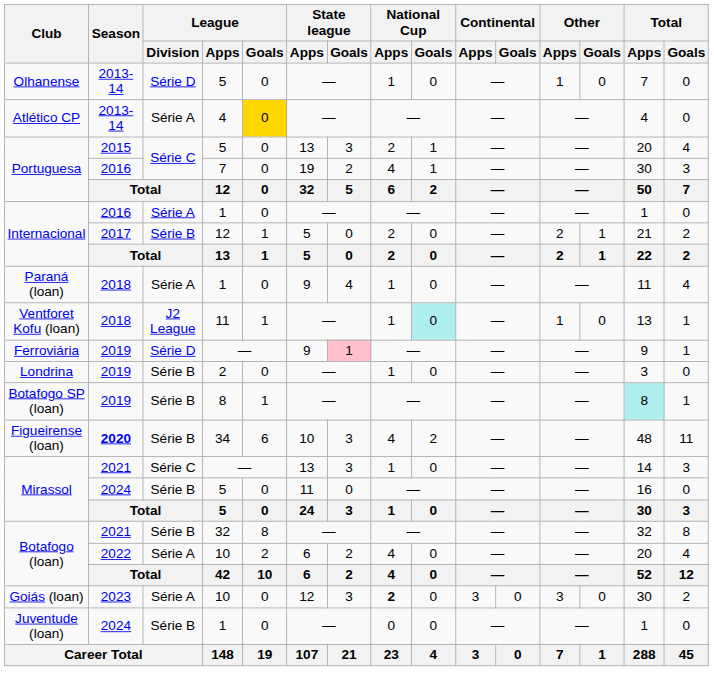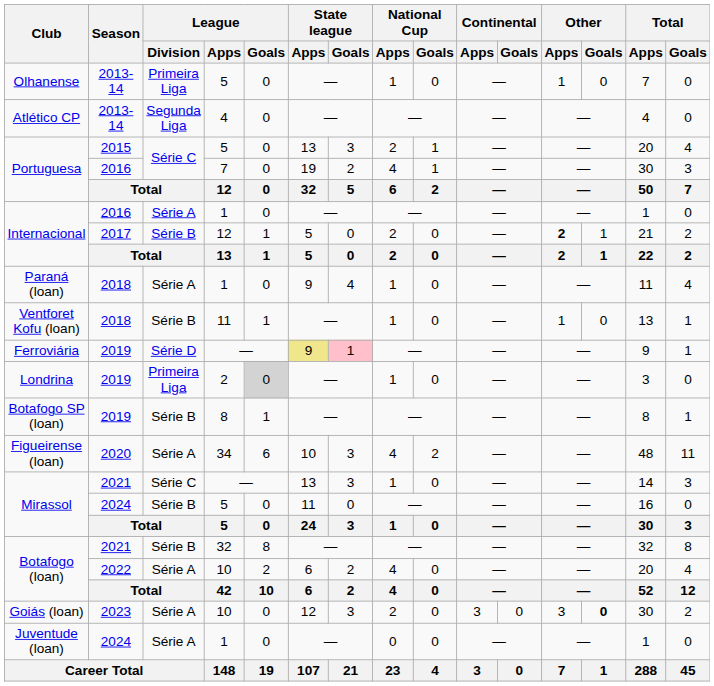 <table class="wikitable" style="text-align: center">
 <tr>
 <th rowspan="2">Club</th>
 <th rowspan="2">Season</th>
 <th colspan="3">League</th>
 <th colspan="2">State league</th>
 <th colspan="2">National Cup</th>
 <th colspan="2">Continental</th>
 <th colspan="2">Other</th>
 <th colspan="2">Total</th>
 </tr>
 <tr>
 <th>Division</th>
 <th>Apps</th>
 <th>Goals</th>
 <th>Apps</th>
 <th>Goals</th>
 <th>Apps</th>
 <th>Goals</th>
 <th>Apps</th>
 <th>Goals</th>
 <th>Apps</th>
 <th>Goals</th>
 <th>Apps</th>
 <th>Goals</th>
 </tr>
 <tr>
 <td><a href='#'>Olhanense</a></td>
 <td><a href='#'>2013-14</a></td>
-<td><a href='#'>Série D</a></td>
+<td><a href='#'>Primeira Liga</a></td>
 <td>5</td>
 <td>0</td>
 <td colspan="2">—</td>
 <td>1</td>
 <td>0</td>
 <td colspan="2">—</td>
 <td>1</td>
 <td>0</td>
 <td>7</td>
 <td>0</td>
 </tr>
 <tr>
 <td><a href='#'>Atlético CP</a></td>
 <td><a href='#'>2013-14</a></td>
-<td>Série A</td>
+<td><a href='#'>Segunda Liga</a></td>
 <td>4</td>
-<td style="background: gold;">0</td>
+<td>0</td>
 <td colspan="2">—</td>
 <td colspan="2">—</td>
 <td colspan="2">—</td>
 <td colspan="2">—</td>
 <td>4</td>
 <td>0</td>
 </tr>
 <tr>
 <td rowspan="3"><a href='#'>Portuguesa</a></td>
 <td><a href='#'>2015</a></td>
 <td rowspan="2"><a href='#'>Série C</a></td>
 <td>5</td>
 <td>0</td>
 <td>13</td>
 <td>3</td>
 <td>2</td>
 <td>1</td>
 <td colspan="2">—</td>
 <td colspan="2">—</td>
 <td>20</td>
 <td>4</td>
 </tr>
 <tr>
 <td><a href='#'>2016</a></td>
 <td>7</td>
 <td>0</td>
 <td>19</td>
 <td>2</td>
 <td>4</td>
 <td>1</td>
 <td colspan="2">—</td>
 <td colspan="2">—</td>
 <td>30</td>
 <td>3</td>
 </tr>
 <tr>
 <th colspan="2">Total</th>
 <th>12</th>
 <th>0</th>
 <th>32</th>
 <th>5</th>
 <th>6</th>
 <th>2</th>
 <th colspan="2">—</th>
 <th colspan="2">—</th>
 <th>50</th>
 <th>7</th>
 </tr>
 <tr>
 <td rowspan="3"><a href='#'>Internacional</a></td>
 <td><a href='#'>2016</a></td>
 <td><a href='#'>Série A</a></td>
 <td>1</td>
 <td>0</td>
 <td colspan="2">—</td>
 <td colspan="2">—</td>
 <td colspan="2">—</td>
 <td colspan="2">—</td>
 <td>1</td>
 <td>0</td>
 </tr>
 <tr>
 <td><a href='#'>2017</a></td>
 <td><a href='#'>Série B</a></td>
 <td>12</td>
 <td>1</td>
 <td>5</td>
 <td>0</td>
 <td>2</td>
 <td>0</td>
 <td colspan="2">—</td>
-<td>2</td>
+<td><strong>2</strong></td>
 <td>1</td>
 <td>21</td>
 <td>2</td>
 </tr>
 <tr>
 <th colspan="2">Total</th>
 <th>13</th>
 <th>1</th>
 <th>5</th>
 <th>0</th>
 <th>2</th>
 <th>0</th>
 <th colspan="2">—</th>
 <th>2</th>
 <th>1</th>
 <th>22</th>
 <th>2</th>
 </tr>
 <tr>
 <td><a href='#'>Paraná</a> (loan)</td>
 <td><a href='#'>2018</a></td>
 <td>Série A</td>
 <td>1</td>
 <td>0</td>
 <td>9</td>
 <td>4</td>
 <td>1</td>
 <td>0</td>
 <td colspan="2">—</td>
 <td colspan="2">—</td>
 <td>11</td>
 <td>4</td>
 </tr>
 <tr>
 <td><a href='#'>Ventforet Kofu</a> (loan)</td>
 <td><a href='#'>2018</a></td>
-<td><a href='#'>J2 League</a></td>
+<td>Série B</td>
 <td>11</td>
 <td>1</td>
 <td colspan="2">—</td>
 <td>1</td>
-<td style="background: paleturquoise;">0</td>
+<td>0</td>
 <td colspan="2">—</td>
 <td>1</td>
 <td>0</td>
 <td>13</td>
 <td>1</td>
 </tr>
 <tr>
 <td><a href='#'>Ferroviária</a></td>
 <td><a href='#'>2019</a></td>
 <td><a href='#'>Série D</a></td>
 <td colspan="2">—</td>
-<td>9</td>
+<td style="background: khaki;">9</td>
 <td style="background: pink;">1</td>
 <td colspan="2">—</td>
 <td colspan="2">—</td>
 <td colspan="2">—</td>
 <td>9</td>
 <td>1</td>
 </tr>
 <tr>
 <td><a href='#'>Londrina</a></td>
 <td><a href='#'>2019</a></td>
-<td>Série B</td>
+<td><a href='#'>Primeira Liga</a></td>
 <td>2</td>
-<td>0</td>
+<td style="background: lightgrey;">0</td>
 <td colspan="2">—</td>
 <td>1</td>
 <td>0</td>
 <td colspan="2">—</td>
 <td colspan="2">—</td>
 <td>3</td>
 <td>0</td>
 </tr>
 <tr>
 <td><a href='#'>Botafogo SP</a> (loan)</td>
 <td><a href='#'>2019</a></td>
 <td>Série B</td>
 <td>8</td>
 <td>1</td>
 <td colspan="2">—</td>
 <td colspan="2">—</td>
 <td colspan="2">—</td>
 <td colspan="2">—</td>
-<td style="background: paleturquoise;">8</td>
+<td>8</td>
 <td>1</td>
 </tr>
 <tr>
 <td><a href='#'>Figueirense</a> (loan)</td>
-<td><strong><a href='#'>2020</a></strong></td>
-<td>Série B</td>
+<td><a href='#'>2020</a></td>
+<td>Série A</td>
 <td>34</td>
 <td>6</td>
 <td>10</td>
 <td>3</td>
 <td>4</td>
 <td>2</td>
 <td colspan="2">—</td>
 <td colspan="2">—</td>
 <td>48</td>
 <td>11</td>
 </tr>
 <tr>
 <td rowspan="3"><a href='#'>Mirassol</a></td>
 <td><a href='#'>2021</a></td>
 <td>Série C</td>
 <td colspan="2">—</td>
 <td>13</td>
 <td>3</td>
 <td>1</td>
 <td>0</td>
 <td colspan="2">—</td>
 <td colspan="2">—</td>
 <td>14</td>
 <td>3</td>
 </tr>
 <tr>
 <td><a href='#'>2024</a></td>
 <td>Série B</td>
 <td>5</td>
 <td>0</td>
 <td>11</td>
 <td>0</td>
 <td colspan="2">—</td>
 <td colspan="2">—</td>
 <td colspan="2">—</td>
 <td>16</td>
 <td>0</td>
 </tr>
 <tr>
 <th colspan="2">Total</th>
 <th>5</th>
 <th>0</th>
 <th>24</th>
 <th>3</th>
 <th>1</th>
 <th>0</th>
 <th colspan="2">—</th>
 <th colspan="2">—</th>
 <th>30</th>
 <th>3</th>
 </tr>
 <tr>
 <td rowspan="3"><a href='#'>Botafogo</a> (loan)</td>
 <td><a href='#'>2021</a></td>
 <td>Série B</td>
 <td>32</td>
 <td>8</td>
 <td colspan="2">—</td>
 <td colspan="2">—</td>
 <td colspan="2">—</td>
 <td colspan="2">—</td>
 <td>32</td>
 <td>8</td>
 </tr>
 <tr>
 <td><a href='#'>2022</a></td>
 <td>Série A</td>
 <td>10</td>
 <td>2</td>
 <td>6</td>
 <td>2</td>
 <td>4</td>
 <td>0</td>
 <td colspan="2">—</td>
 <td colspan="2">—</td>
 <td>20</td>
 <td>4</td>
 </tr>
 <tr>
 <th colspan="2">Total</th>
 <th>42</th>
 <th>10</th>
 <th>6</th>
 <th>2</th>
 <th>4</th>
 <th>0</th>
 <th colspan="2">—</th>
 <th colspan="2">—</th>
 <th>52</th>
 <th>12</th>
 </tr>
 <tr>
 <td><a href='#'>Goiás</a> (loan)</td>
 <td><a href='#'>2023</a></td>
 <td>Série A</td>
 <td>10</td>
 <td>0</td>
 <td>12</td>
 <td>3</td>
-<td><strong>2</strong></td>
+<td>2</td>
 <td>0</td>
 <td>3</td>
 <td>0</td>
 <td>3</td>
-<td>0</td>
+<td><strong>0</strong></td>
 <td>30</td>
 <td>2</td>
 </tr>
 <tr>
 <td><a href='#'>Juventude</a> (loan)</td>
 <td><a href='#'>2024</a></td>
-<td>Série B</td>
+<td>Série A</td>
 <td>1</td>
 <td>0</td>
 <td colspan="2">—</td>
 <td>0</td>
 <td>0</td>
 <td colspan="2">—</td>
 <td colspan="2">—</td>
 <td>1</td>
 <td>0</td>
 </tr>
 <tr>
 <th colspan="3">Career Total</th>
 <th>148</th>
 <th>19</th>
 <th>107</th>
 <th>21</th>
 <th>23</th>
 <th>4</th>
 <th>3</th>
 <th>0</th>
 <th>7</th>
 <th>1</th>
 <th>288</th>
 <th>45</th>
 </tr>
 </table>
